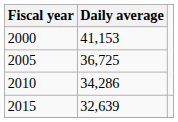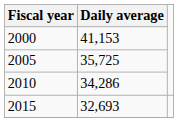 <table class="wikitable">
 <tr>
 <th>Fiscal year</th>
 <th>Daily average</th>
 </tr>
 <tr>
 <td>2000</td>
 <td>41,153</td>
 </tr>
 <tr>
 <td>2005</td>
-<td>36,725</td>
+<td>35,725</td>
 </tr>
 <tr>
 <td>2010</td>
 <td>34,286</td>
 </tr>
 <tr>
 <td>2015</td>
-<td>32,639</td>
+<td>32,693</td>
 <td></td>
 </tr>
 <tr>
 </tr>
 </table>
